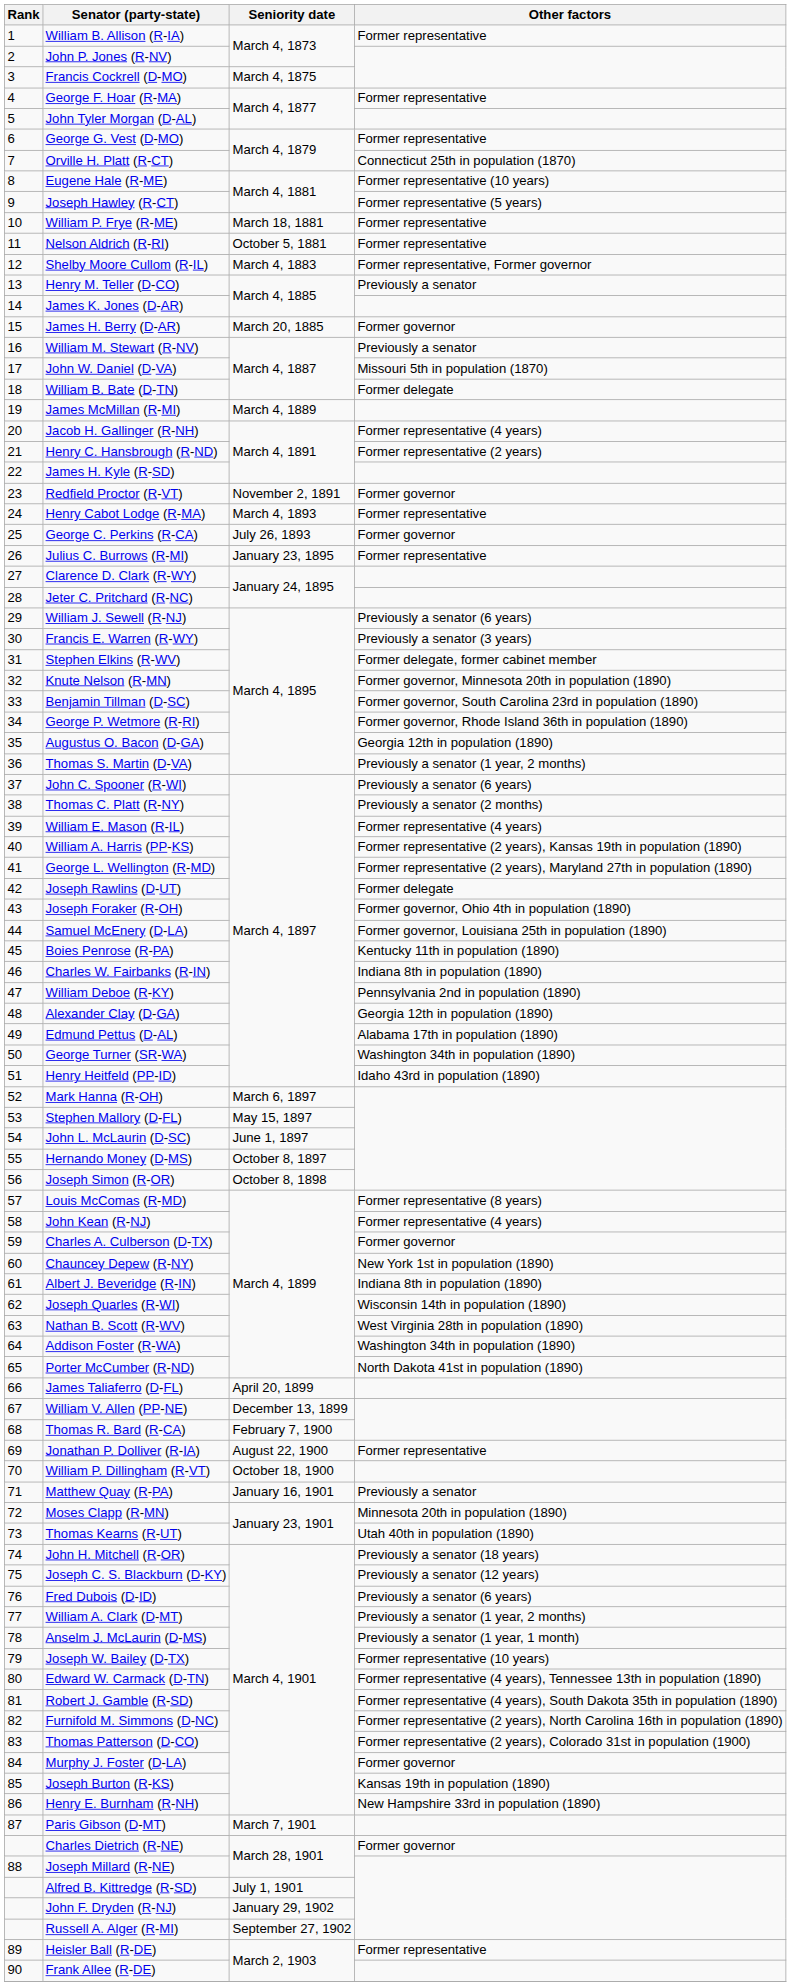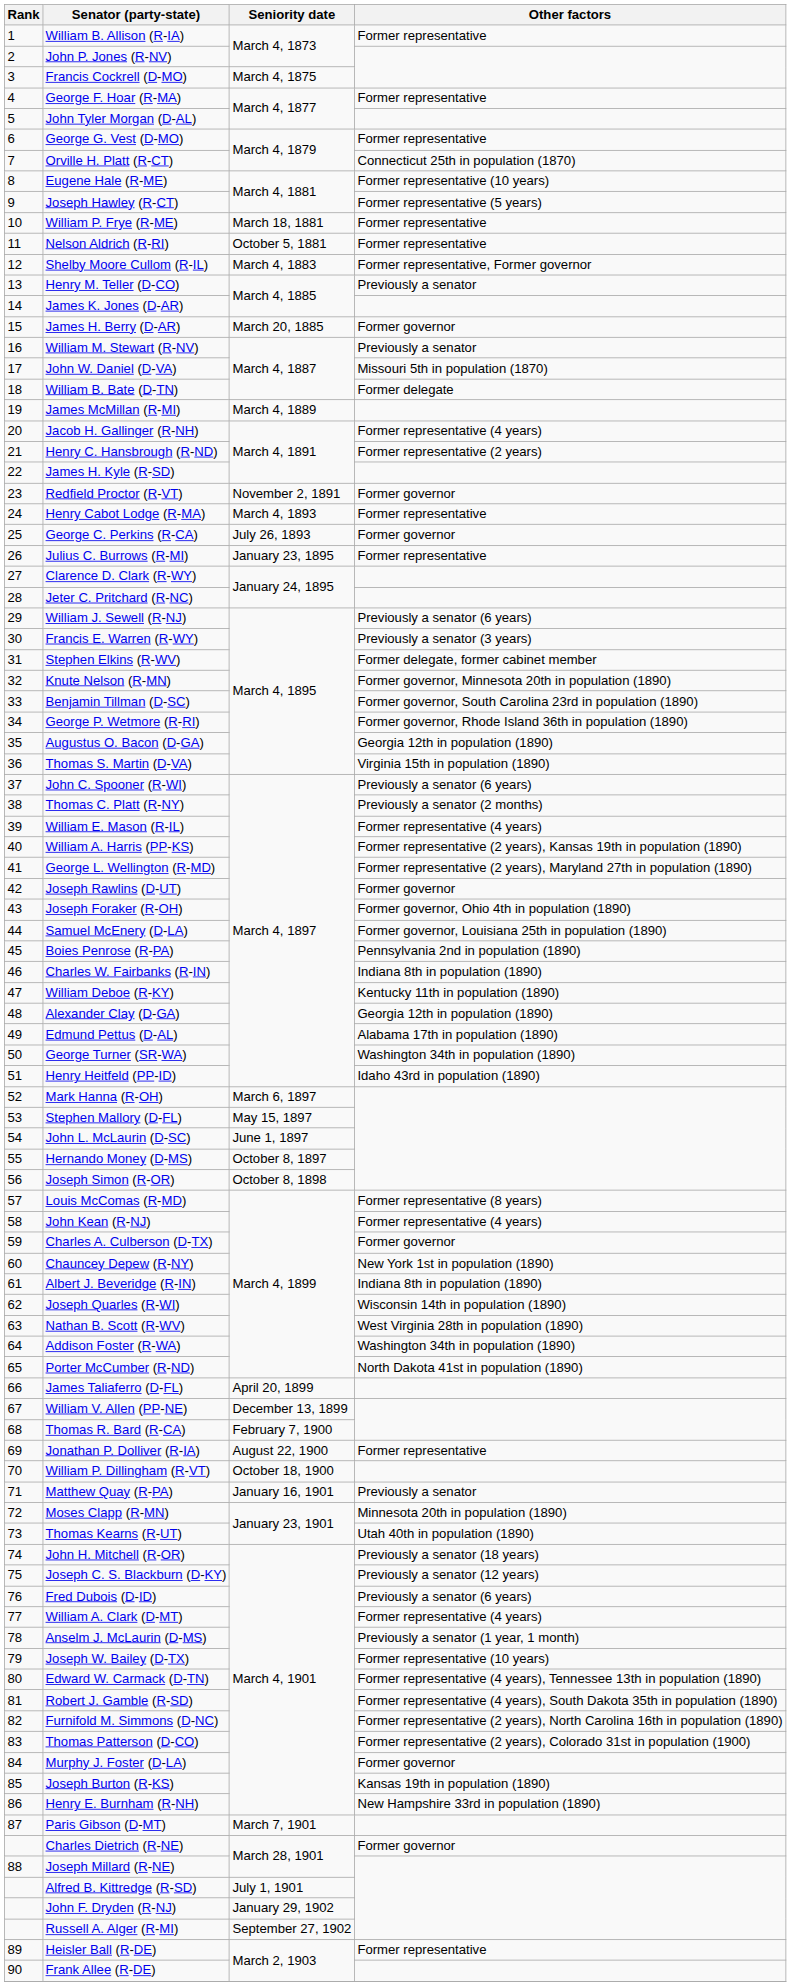 <table class=wikitable>
 <tr valign=bottom>
 <th>Rank</th>
 <th>Senator (party-state)</th>
 <th>Seniority date</th>
 <th>Other factors</th>
 </tr>
 <tr>
 <td>1</td>
 <td><a href='#'>William B. Allison</a> (<a href='#'>R</a>-<a href='#'>IA</a>)</td>
 <td rowspan=2>March 4, 1873</td>
 <td>Former representative</td>
 </tr>
 <tr>
 <td>2</td>
 <td><a href='#'>John P. Jones</a> (<a href='#'>R</a>-<a href='#'>NV</a>)</td>
 <td rowspan=2></td>
 </tr>
 <tr>
 <td>3</td>
 <td><a href='#'>Francis Cockrell</a> (<a href='#'>D</a>-<a href='#'>MO</a>)</td>
 <td>March 4, 1875</td>
 </tr>
 <tr>
 <td>4</td>
 <td><a href='#'>George F. Hoar</a> (<a href='#'>R</a>-<a href='#'>MA</a>)</td>
 <td rowspan=2>March 4, 1877</td>
 <td>Former representative</td>
 </tr>
 <tr>
 <td>5</td>
 <td><a href='#'>John Tyler Morgan</a> (<a href='#'>D</a>-<a href='#'>AL</a>)</td>
 <td></td>
 </tr>
 <tr>
 <td>6</td>
 <td><a href='#'>George G. Vest</a> (<a href='#'>D</a>-<a href='#'>MO</a>)</td>
 <td rowspan=2>March 4, 1879</td>
 <td>Former representative</td>
 </tr>
 <tr>
 <td>7</td>
 <td><a href='#'>Orville H. Platt</a> (<a href='#'>R</a>-<a href='#'>CT</a>)</td>
 <td>Connecticut 25th in population (1870)</td>
 </tr>
 <tr>
 <td>8</td>
 <td><a href='#'>Eugene Hale</a> (<a href='#'>R</a>-<a href='#'>ME</a>)</td>
 <td rowspan=2>March 4, 1881</td>
 <td>Former representative (10 years)</td>
 </tr>
 <tr>
 <td>9</td>
 <td><a href='#'>Joseph Hawley</a> (<a href='#'>R</a>-<a href='#'>CT</a>)</td>
 <td>Former representative (5 years)</td>
 </tr>
 <tr>
 <td>10</td>
 <td><a href='#'>William P. Frye</a> (<a href='#'>R</a>-<a href='#'>ME</a>)</td>
 <td>March 18, 1881</td>
 <td>Former representative</td>
 </tr>
 <tr>
 <td>11</td>
 <td><a href='#'>Nelson Aldrich</a> (<a href='#'>R</a>-<a href='#'>RI</a>)</td>
 <td>October 5, 1881</td>
 <td>Former representative</td>
 </tr>
 <tr>
 <td>12</td>
 <td><a href='#'>Shelby Moore Cullom</a> (<a href='#'>R</a>-<a href='#'>IL</a>)</td>
 <td>March 4, 1883</td>
 <td>Former representative, Former governor</td>
 </tr>
 <tr>
 <td>13</td>
 <td><a href='#'>Henry M. Teller</a> (<a href='#'>D</a>-<a href='#'>CO</a>)</td>
 <td rowspan=2>March 4, 1885</td>
 <td>Previously a senator</td>
 </tr>
 <tr>
 <td>14</td>
 <td><a href='#'>James K. Jones</a> (<a href='#'>D</a>-<a href='#'>AR</a>)</td>
 <td></td>
 </tr>
 <tr>
 <td>15</td>
 <td><a href='#'>James H. Berry</a> (<a href='#'>D</a>-<a href='#'>AR</a>)</td>
 <td>March 20, 1885</td>
 <td>Former governor</td>
 </tr>
 <tr>
 <td>16</td>
 <td><a href='#'>William M. Stewart</a> (<a href='#'>R</a>-<a href='#'>NV</a>)</td>
 <td rowspan=3>March 4, 1887</td>
 <td>Previously a senator</td>
 </tr>
 <tr>
 <td>17</td>
 <td><a href='#'>John W. Daniel</a> (<a href='#'>D</a>-<a href='#'>VA</a>)</td>
 <td>Missouri 5th in population (1870)</td>
 </tr>
 <tr>
 <td>18</td>
 <td><a href='#'>William B. Bate</a> (<a href='#'>D</a>-<a href='#'>TN</a>)</td>
 <td>Former delegate</td>
 </tr>
 <tr>
 <td>19</td>
 <td><a href='#'>James McMillan</a> (<a href='#'>R</a>-<a href='#'>MI</a>)</td>
 <td>March 4, 1889</td>
 <td></td>
 </tr>
 <tr>
 <td>20</td>
 <td><a href='#'>Jacob H. Gallinger</a> (<a href='#'>R</a>-<a href='#'>NH</a>)</td>
 <td rowspan=3>March 4, 1891</td>
 <td>Former representative (4 years)</td>
 </tr>
 <tr>
 <td>21</td>
 <td><a href='#'>Henry C. Hansbrough</a> (<a href='#'>R</a>-<a href='#'>ND</a>)</td>
 <td>Former representative (2 years)</td>
 </tr>
 <tr>
 <td>22</td>
 <td><a href='#'>James H. Kyle</a> (<a href='#'>R</a>-<a href='#'>SD</a>)</td>
 <td></td>
 </tr>
 <tr>
 <td>23</td>
 <td><a href='#'>Redfield Proctor</a> (<a href='#'>R</a>-<a href='#'>VT</a>)</td>
 <td>November 2, 1891</td>
 <td>Former governor</td>
 </tr>
 <tr>
 <td>24</td>
 <td><a href='#'>Henry Cabot Lodge</a> (<a href='#'>R</a>-<a href='#'>MA</a>)</td>
 <td>March 4, 1893</td>
 <td>Former representative</td>
 </tr>
 <tr>
 <td>25</td>
 <td><a href='#'>George C. Perkins</a> (<a href='#'>R</a>-<a href='#'>CA</a>)</td>
 <td>July 26, 1893</td>
 <td>Former governor</td>
 </tr>
 <tr>
 <td>26</td>
 <td><a href='#'>Julius C. Burrows</a> (<a href='#'>R</a>-<a href='#'>MI</a>)</td>
 <td>January 23, 1895</td>
 <td>Former representative</td>
 </tr>
 <tr>
 <td>27</td>
 <td><a href='#'>Clarence D. Clark</a> (<a href='#'>R</a>-<a href='#'>WY</a>)</td>
 <td rowspan=2>January 24, 1895</td>
 <td></td>
 </tr>
 <tr>
 <td>28</td>
 <td><a href='#'>Jeter C. Pritchard</a> (<a href='#'>R</a>-<a href='#'>NC</a>)</td>
 <td></td>
 </tr>
 <tr>
 <td>29</td>
 <td><a href='#'>William J. Sewell</a> (<a href='#'>R</a>-<a href='#'>NJ</a>)</td>
 <td rowspan=8>March 4, 1895</td>
 <td>Previously a senator (6 years)</td>
 </tr>
 <tr>
 <td>30</td>
 <td><a href='#'>Francis E. Warren</a> (<a href='#'>R</a>-<a href='#'>WY</a>)</td>
 <td>Previously a senator (3 years)</td>
 </tr>
 <tr>
 <td>31</td>
 <td><a href='#'>Stephen Elkins</a> (<a href='#'>R</a>-<a href='#'>WV</a>)</td>
 <td>Former delegate, former cabinet member</td>
 </tr>
 <tr>
 <td>32</td>
 <td><a href='#'>Knute Nelson</a> (<a href='#'>R</a>-<a href='#'>MN</a>)</td>
 <td>Former governor, Minnesota 20th in population (1890)</td>
 </tr>
 <tr>
 <td>33</td>
 <td><a href='#'>Benjamin Tillman</a> (<a href='#'>D</a>-<a href='#'>SC</a>)</td>
 <td>Former governor, South Carolina 23rd in population (1890)</td>
 </tr>
 <tr>
 <td>34</td>
 <td><a href='#'>George P. Wetmore</a> (<a href='#'>R</a>-<a href='#'>RI</a>)</td>
 <td>Former governor, Rhode Island 36th in population (1890)</td>
 </tr>
 <tr>
 <td>35</td>
 <td><a href='#'>Augustus O. Bacon</a> (<a href='#'>D</a>-<a href='#'>GA</a>)</td>
 <td>Georgia 12th in population (1890)</td>
 </tr>
 <tr>
 <td>36</td>
 <td><a href='#'>Thomas S. Martin</a> (<a href='#'>D</a>-<a href='#'>VA</a>)</td>
-<td>Previously a senator (1 year, 2 months)</td>
+<td>Virginia 15th in population (1890)</td>
 </tr>
 <tr>
 <td>37</td>
 <td><a href='#'>John C. Spooner</a> (<a href='#'>R</a>-<a href='#'>WI</a>)</td>
 <td rowspan=15>March 4, 1897</td>
 <td>Previously a senator (6 years)</td>
 </tr>
 <tr>
 <td>38</td>
 <td><a href='#'>Thomas C. Platt</a> (<a href='#'>R</a>-<a href='#'>NY</a>)</td>
 <td>Previously a senator (2 months)</td>
 </tr>
 <tr>
 <td>39</td>
 <td><a href='#'>William E. Mason</a> (<a href='#'>R</a>-<a href='#'>IL</a>)</td>
 <td>Former representative (4 years)</td>
 </tr>
 <tr>
 <td>40</td>
 <td><a href='#'>William A. Harris</a> (<a href='#'>PP</a>-<a href='#'>KS</a>)</td>
 <td>Former representative (2 years), Kansas 19th in population (1890)</td>
 </tr>
 <tr>
 <td>41</td>
 <td><a href='#'>George L. Wellington</a> (<a href='#'>R</a>-<a href='#'>MD</a>)</td>
 <td>Former representative (2 years), Maryland 27th in population (1890)</td>
 </tr>
 <tr>
 <td>42</td>
 <td><a href='#'>Joseph Rawlins</a> (<a href='#'>D</a>-<a href='#'>UT</a>)</td>
-<td>Former delegate</td>
+<td>Former governor</td>
 </tr>
 <tr>
 <td>43</td>
 <td><a href='#'>Joseph Foraker</a> (<a href='#'>R</a>-<a href='#'>OH</a>)</td>
 <td>Former governor, Ohio 4th in population (1890)</td>
 </tr>
 <tr>
 <td>44</td>
 <td><a href='#'>Samuel McEnery</a> (<a href='#'>D</a>-<a href='#'>LA</a>)</td>
 <td>Former governor, Louisiana 25th in population (1890)</td>
 </tr>
 <tr>
 <td>45</td>
 <td><a href='#'>Boies Penrose</a> (<a href='#'>R</a>-<a href='#'>PA</a>)</td>
-<td>Kentucky 11th in population (1890)</td>
+<td>Pennsylvania 2nd in population (1890)</td>
 </tr>
 <tr>
 <td>46</td>
 <td><a href='#'>Charles W. Fairbanks</a> (<a href='#'>R</a>-<a href='#'>IN</a>)</td>
 <td>Indiana 8th in population (1890)</td>
 </tr>
 <tr>
 <td>47</td>
 <td><a href='#'>William Deboe</a> (<a href='#'>R</a>-<a href='#'>KY</a>)</td>
-<td>Pennsylvania 2nd in population (1890)</td>
+<td>Kentucky 11th in population (1890)</td>
 </tr>
 <tr>
 <td>48</td>
 <td><a href='#'>Alexander Clay</a> (<a href='#'>D</a>-<a href='#'>GA</a>)</td>
 <td>Georgia 12th in population (1890)</td>
 </tr>
 <tr>
 <td>49</td>
 <td><a href='#'>Edmund Pettus</a> (<a href='#'>D</a>-<a href='#'>AL</a>)</td>
 <td>Alabama 17th in population (1890)</td>
 </tr>
 <tr>
 <td>50</td>
 <td><a href='#'>George Turner</a> (<a href='#'>SR</a>-<a href='#'>WA</a>)</td>
 <td>Washington 34th in population (1890)</td>
 </tr>
 <tr>
 <td>51</td>
 <td><a href='#'>Henry Heitfeld</a> (<a href='#'>PP</a>-<a href='#'>ID</a>)</td>
 <td>Idaho 43rd in population (1890)</td>
 </tr>
 <tr>
 <td>52</td>
 <td><a href='#'>Mark Hanna</a> (<a href='#'>R</a>-<a href='#'>OH</a>)</td>
 <td>March 6, 1897</td>
 <td rowspan=5></td>
 </tr>
 <tr>
 <td>53</td>
 <td><a href='#'>Stephen Mallory</a> (<a href='#'>D</a>-<a href='#'>FL</a>)</td>
 <td>May 15, 1897</td>
 </tr>
 <tr>
 <td>54</td>
 <td><a href='#'>John L. McLaurin</a> (<a href='#'>D</a>-<a href='#'>SC</a>)</td>
 <td>June 1, 1897</td>
 </tr>
 <tr>
 <td>55</td>
 <td><a href='#'>Hernando Money</a> (<a href='#'>D</a>-<a href='#'>MS</a>)</td>
 <td>October 8, 1897</td>
 </tr>
 <tr>
 <td>56</td>
 <td><a href='#'>Joseph Simon</a> (<a href='#'>R</a>-<a href='#'>OR</a>)</td>
 <td>October 8, 1898</td>
 </tr>
 <tr>
 <td>57</td>
 <td><a href='#'>Louis McComas</a> (<a href='#'>R</a>-<a href='#'>MD</a>)</td>
 <td rowspan=9>March 4, 1899</td>
 <td>Former representative (8 years)</td>
 </tr>
 <tr>
 <td>58</td>
 <td><a href='#'>John Kean</a> (<a href='#'>R</a>-<a href='#'>NJ</a>)</td>
 <td>Former representative (4 years)</td>
 </tr>
 <tr>
 <td>59</td>
 <td><a href='#'>Charles A. Culberson</a> (<a href='#'>D</a>-<a href='#'>TX</a>)</td>
 <td>Former governor</td>
 </tr>
 <tr>
 <td>60</td>
 <td><a href='#'>Chauncey Depew</a> (<a href='#'>R</a>-<a href='#'>NY</a>)</td>
 <td>New York 1st in population (1890)</td>
 </tr>
 <tr>
 <td>61</td>
 <td><a href='#'>Albert J. Beveridge</a> (<a href='#'>R</a>-<a href='#'>IN</a>)</td>
 <td>Indiana 8th in population (1890)</td>
 </tr>
 <tr>
 <td>62</td>
 <td><a href='#'>Joseph Quarles</a> (<a href='#'>R</a>-<a href='#'>WI</a>)</td>
 <td>Wisconsin 14th in population (1890)</td>
 </tr>
 <tr>
 <td>63</td>
 <td><a href='#'>Nathan B. Scott</a> (<a href='#'>R</a>-<a href='#'>WV</a>)</td>
 <td>West Virginia 28th in population (1890)</td>
 </tr>
 <tr>
 <td>64</td>
 <td><a href='#'>Addison Foster</a> (<a href='#'>R</a>-<a href='#'>WA</a>)</td>
 <td>Washington 34th in population (1890)</td>
 </tr>
 <tr>
 <td>65</td>
 <td><a href='#'>Porter McCumber</a> (<a href='#'>R</a>-<a href='#'>ND</a>)</td>
 <td>North Dakota 41st in population (1890)</td>
 </tr>
 <tr>
 <td>66</td>
 <td><a href='#'>James Taliaferro</a> (<a href='#'>D</a>-<a href='#'>FL</a>)</td>
 <td>April 20, 1899</td>
 <td></td>
 </tr>
 <tr>
 <td>67</td>
 <td><a href='#'>William V. Allen</a> (<a href='#'>PP</a>-<a href='#'>NE</a>)</td>
 <td>December 13, 1899</td>
 </tr>
 <tr>
 <td>68</td>
 <td><a href='#'>Thomas R. Bard</a> (<a href='#'>R</a>-<a href='#'>CA</a>)</td>
 <td>February 7, 1900</td>
 </tr>
 <tr>
 <td>69</td>
 <td><a href='#'>Jonathan P. Dolliver</a> (<a href='#'>R</a>-<a href='#'>IA</a>)</td>
 <td>August 22, 1900</td>
 <td>Former representative</td>
 </tr>
 <tr>
 <td>70</td>
 <td><a href='#'>William P. Dillingham</a> (<a href='#'>R</a>-<a href='#'>VT</a>)</td>
 <td>October 18, 1900</td>
 </tr>
 <tr>
 <td>71</td>
 <td><a href='#'>Matthew Quay</a> (<a href='#'>R</a>-<a href='#'>PA</a>)</td>
 <td>January 16, 1901</td>
 <td>Previously a senator</td>
 </tr>
 <tr>
 <td>72</td>
 <td><a href='#'>Moses Clapp</a> (<a href='#'>R</a>-<a href='#'>MN</a>)</td>
 <td rowspan=2>January 23, 1901</td>
 <td>Minnesota 20th in population (1890)</td>
 </tr>
 <tr>
 <td>73</td>
 <td><a href='#'>Thomas Kearns</a> (<a href='#'>R</a>-<a href='#'>UT</a>)</td>
 <td>Utah 40th in population (1890)</td>
 </tr>
 <tr>
 <td>74</td>
 <td><a href='#'>John H. Mitchell</a> (<a href='#'>R</a>-<a href='#'>OR</a>)</td>
 <td rowspan=13>March 4, 1901</td>
 <td>Previously a senator (18 years)</td>
 </tr>
 <tr>
 <td>75</td>
 <td><a href='#'>Joseph C. S. Blackburn</a> (<a href='#'>D</a>-<a href='#'>KY</a>)</td>
 <td>Previously a senator (12 years)</td>
 </tr>
 <tr>
 <td>76</td>
 <td><a href='#'>Fred Dubois</a> (<a href='#'>D</a>-<a href='#'>ID</a>)</td>
 <td>Previously a senator (6 years)</td>
 </tr>
 <tr>
 <td>77</td>
 <td><a href='#'>William A. Clark</a> (<a href='#'>D</a>-<a href='#'>MT</a>)</td>
-<td>Previously a senator (1 year, 2 months)</td>
+<td>Former representative (4 years)</td>
 </tr>
 <tr>
 <td>78</td>
 <td><a href='#'>Anselm J. McLaurin</a> (<a href='#'>D</a>-<a href='#'>MS</a>)</td>
 <td>Previously a senator (1 year, 1 month)</td>
 </tr>
 <tr>
 <td>79</td>
 <td><a href='#'>Joseph W. Bailey</a> (<a href='#'>D</a>-<a href='#'>TX</a>)</td>
 <td>Former representative (10 years)</td>
 </tr>
 <tr>
 <td>80</td>
 <td><a href='#'>Edward W. Carmack</a> (<a href='#'>D</a>-<a href='#'>TN</a>)</td>
 <td>Former representative (4 years), Tennessee 13th in population (1890)</td>
 </tr>
 <tr>
 <td>81</td>
 <td><a href='#'>Robert J. Gamble</a> (<a href='#'>R</a>-<a href='#'>SD</a>)</td>
 <td>Former representative (4 years), South Dakota 35th in population (1890)</td>
 </tr>
 <tr>
 <td>82</td>
 <td><a href='#'>Furnifold M. Simmons</a> (<a href='#'>D</a>-<a href='#'>NC</a>)</td>
 <td>Former representative (2 years), North Carolina 16th in population (1890)</td>
 </tr>
 <tr>
 <td>83</td>
 <td><a href='#'>Thomas Patterson</a> (<a href='#'>D</a>-<a href='#'>CO</a>)</td>
 <td>Former representative (2 years), Colorado 31st in population (1900)</td>
 </tr>
 <tr>
 <td>84</td>
 <td><a href='#'>Murphy J. Foster</a> (<a href='#'>D</a>-<a href='#'>LA</a>)</td>
 <td>Former governor</td>
 </tr>
 <tr>
 <td>85</td>
 <td><a href='#'>Joseph Burton</a> (<a href='#'>R</a>-<a href='#'>KS</a>)</td>
 <td>Kansas 19th in population (1890)</td>
 </tr>
 <tr>
 <td>86</td>
 <td><a href='#'>Henry E. Burnham</a> (<a href='#'>R</a>-<a href='#'>NH</a>)</td>
 <td>New Hampshire 33rd in population (1890)</td>
 </tr>
 <tr>
 <td>87</td>
 <td><a href='#'>Paris Gibson</a> (<a href='#'>D</a>-<a href='#'>MT</a>)</td>
 <td>March 7, 1901</td>
 <td></td>
 </tr>
 <tr>
 <td></td>
 <td><a href='#'>Charles Dietrich</a> (<a href='#'>R</a>-<a href='#'>NE</a>)</td>
 <td rowspan=2>March 28, 1901</td>
 <td>Former governor</td>
 </tr>
 <tr>
 <td>88</td>
 <td><a href='#'>Joseph Millard</a> (<a href='#'>R</a>-<a href='#'>NE</a>)</td>
 <td rowspan=4></td>
 </tr>
 <tr>
 <td></td>
 <td><a href='#'>Alfred B. Kittredge</a> (<a href='#'>R</a>-<a href='#'>SD</a>)</td>
 <td>July 1, 1901</td>
 </tr>
 <tr>
 <td></td>
 <td><a href='#'>John F. Dryden</a> (<a href='#'>R</a>-<a href='#'>NJ</a>)</td>
 <td>January 29, 1902</td>
 </tr>
 <tr>
 <td></td>
 <td><a href='#'>Russell A. Alger</a> (<a href='#'>R</a>-<a href='#'>MI</a>)</td>
 <td>September 27, 1902</td>
 </tr>
 <tr>
 <td>89</td>
 <td><a href='#'>Heisler Ball</a> (<a href='#'>R</a>-<a href='#'>DE</a>)</td>
 <td rowspan=2>March 2, 1903</td>
 <td>Former representative</td>
 </tr>
 <tr>
 <td>90</td>
 <td><a href='#'>Frank Allee</a> (<a href='#'>R</a>-<a href='#'>DE</a>)</td>
 <td></td>
 </tr>
 <tr>
 </tr>
 </table>
